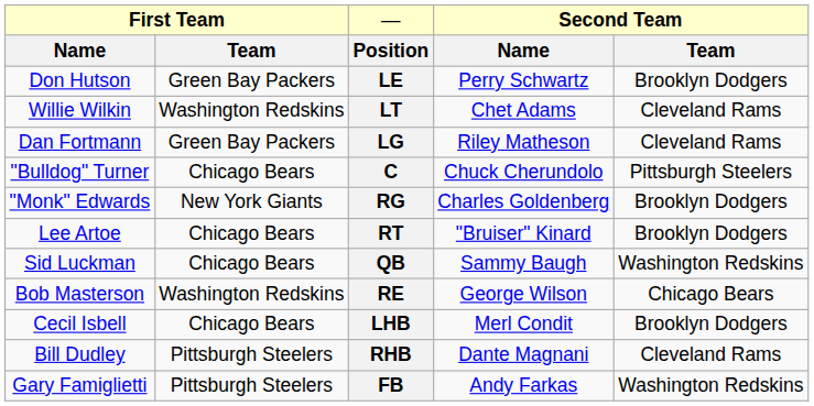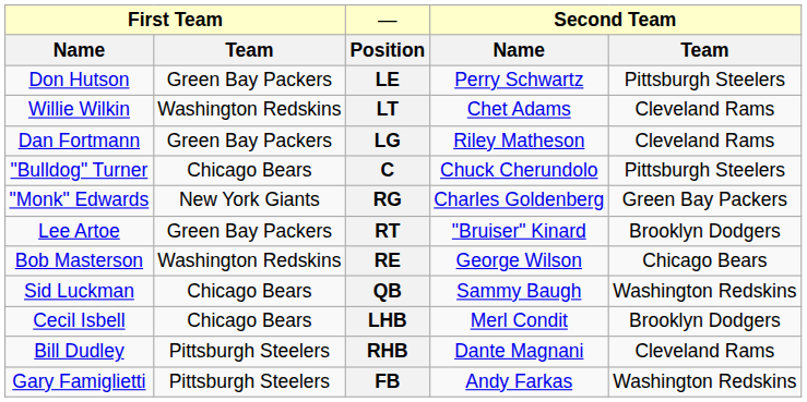 <table class="wikitable" style="text-align:center">
 <tr style="background:#ffc">
 <td colspan="2"><strong>First Team</strong></td>
 <td colspan="1">—</td>
 <td colspan="2"><strong>Second Team</strong></td>
 </tr>
 <tr>
 <th>Name</th>
 <th>Team</th>
 <th>Position</th>
 <th>Name</th>
 <th>Team</th>
 </tr>
 <tr>
 <td><a href='#'>Don Hutson</a></td>
 <td>Green Bay Packers</td>
 <th>LE</th>
 <td><a href='#'>Perry Schwartz</a></td>
-<td>Brooklyn Dodgers</td>
+<td>Pittsburgh Steelers</td>
 </tr>
 <tr>
 <td><a href='#'>Willie Wilkin</a></td>
 <td>Washington Redskins</td>
 <th>LT</th>
 <td><a href='#'>Chet Adams</a></td>
 <td>Cleveland Rams</td>
 </tr>
 <tr>
 <td><a href='#'>Dan Fortmann</a></td>
 <td>Green Bay Packers</td>
 <th>LG</th>
 <td><a href='#'>Riley Matheson</a></td>
 <td>Cleveland Rams</td>
 </tr>
 <tr>
 <td><a href='#'>"Bulldog" Turner</a></td>
 <td>Chicago Bears</td>
 <th>C</th>
 <td><a href='#'>Chuck Cherundolo</a></td>
 <td>Pittsburgh Steelers</td>
 </tr>
 <tr>
 <td><a href='#'>"Monk" Edwards</a></td>
 <td>New York Giants</td>
 <th>RG</th>
 <td><a href='#'>Charles Goldenberg</a></td>
+<td>Green Bay Packers</td>
+</tr>
+<tr>
+<td><a href='#'>Lee Artoe</a></td>
+<td>Green Bay Packers</td>
+<th>RT</th>
+<td><a href='#'>"Bruiser" Kinard</a></td>
 <td>Brooklyn Dodgers</td>
 </tr>
 <tr>
-<td><a href='#'>Lee Artoe</a></td>
+<td><a href='#'>Bob Masterson</a></td>
+<td>Washington Redskins</td>
+<th>RE</th>
+<td><a href='#'>George Wilson</a></td>
 <td>Chicago Bears</td>
-<th>RT</th>
-<td><a href='#'>"Bruiser" Kinard</a></td>
-<td>Brooklyn Dodgers</td>
 </tr>
 <tr>
 <td><a href='#'>Sid Luckman</a></td>
 <td>Chicago Bears</td>
 <th>QB</th>
 <td><a href='#'>Sammy Baugh</a></td>
 <td>Washington Redskins</td>
-</tr>
-<tr>
-<td><a href='#'>Bob Masterson</a></td>
-<td>Washington Redskins</td>
-<th>RE</th>
-<td><a href='#'>George Wilson</a></td>
-<td>Chicago Bears</td>
 </tr>
 <tr>
 <td><a href='#'>Cecil Isbell</a></td>
 <td>Chicago Bears</td>
 <th>LHB</th>
 <td><a href='#'>Merl Condit</a></td>
 <td>Brooklyn Dodgers</td>
 </tr>
 <tr>
 <td><a href='#'>Bill Dudley</a></td>
 <td>Pittsburgh Steelers</td>
 <th>RHB</th>
 <td><a href='#'>Dante Magnani</a></td>
 <td>Cleveland Rams</td>
 </tr>
 <tr>
 <td><a href='#'>Gary Famiglietti</a></td>
 <td>Pittsburgh Steelers</td>
 <th>FB</th>
 <td><a href='#'>Andy Farkas</a></td>
 <td>Washington Redskins</td>
 </tr>
 </table>
